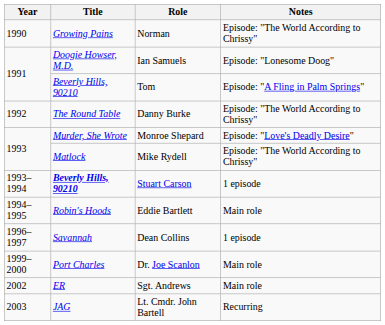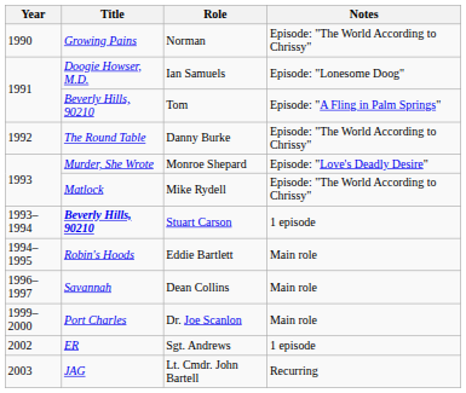 <table class="wikitable plainrowheaders">
 <tr>
 <th scope="col">Year</th>
 <th scope="col">Title</th>
 <th scope="col">Role</th>
 <th scope="col">Notes</th>
 </tr>
 <tr>
 <td>1990</td>
 <td><em><a href='#'>Growing Pains</a></em></td>
 <td>Norman</td>
 <td>Episode: "The World According to Chrissy"</td>
 </tr>
 <tr>
 <td rowspan="2">1991</td>
 <td><em><a href='#'>Doogie Howser, M.D.</a></em></td>
 <td>Ian Samuels</td>
 <td>Episode: "Lonesome Doog"</td>
 </tr>
 <tr>
 <td><em><a href='#'>Beverly Hills, 90210</a></em></td>
 <td>Tom</td>
 <td>Episode: "<a href='#'>A Fling in Palm Springs</a>"</td>
 </tr>
 <tr>
 <td>1992</td>
 <td><em><a href='#'>The Round Table</a></em></td>
 <td>Danny Burke</td>
 <td>Episode: "The World According to Chrissy"</td>
 </tr>
 <tr>
 <td rowspan="2">1993</td>
 <td><em><a href='#'>Murder, She Wrote</a></em></td>
 <td>Monroe Shepard</td>
 <td>Episode: "<a href='#'>Love's Deadly Desire</a>"</td>
 </tr>
 <tr>
 <td><em><a href='#'>Matlock</a></em></td>
 <td>Mike Rydell</td>
 <td>Episode: "The World According to Chrissy"</td>
 </tr>
 <tr>
 <td>1993–1994</td>
 <td><strong><em><a href='#'>Beverly Hills, 90210</a></em></strong></td>
 <td><a href='#'>Stuart Carson</a></td>
 <td>1 episode</td>
 </tr>
 <tr>
 <td>1994–1995</td>
 <td><em><a href='#'>Robin's Hoods</a></em></td>
 <td>Eddie Bartlett</td>
 <td>Main role</td>
 </tr>
 <tr>
 <td>1996–1997</td>
 <td><em><a href='#'>Savannah</a></em></td>
 <td>Dean Collins</td>
-<td>1 episode</td>
+<td>Main role</td>
 </tr>
 <tr>
 <td>1999–2000</td>
 <td><em><a href='#'>Port Charles</a></em></td>
 <td>Dr. <a href='#'>Joe Scanlon</a></td>
 <td>Main role</td>
 </tr>
 <tr>
 <td>2002</td>
 <td><em><a href='#'>ER</a></em></td>
 <td>Sgt. Andrews</td>
-<td>Main role</td>
+<td>1 episode</td>
 </tr>
 <tr>
 <td>2003</td>
 <td><em><a href='#'>JAG</a></em></td>
 <td>Lt. Cmdr. John Bartell</td>
 <td>Recurring</td>
 </tr>
 </table>
